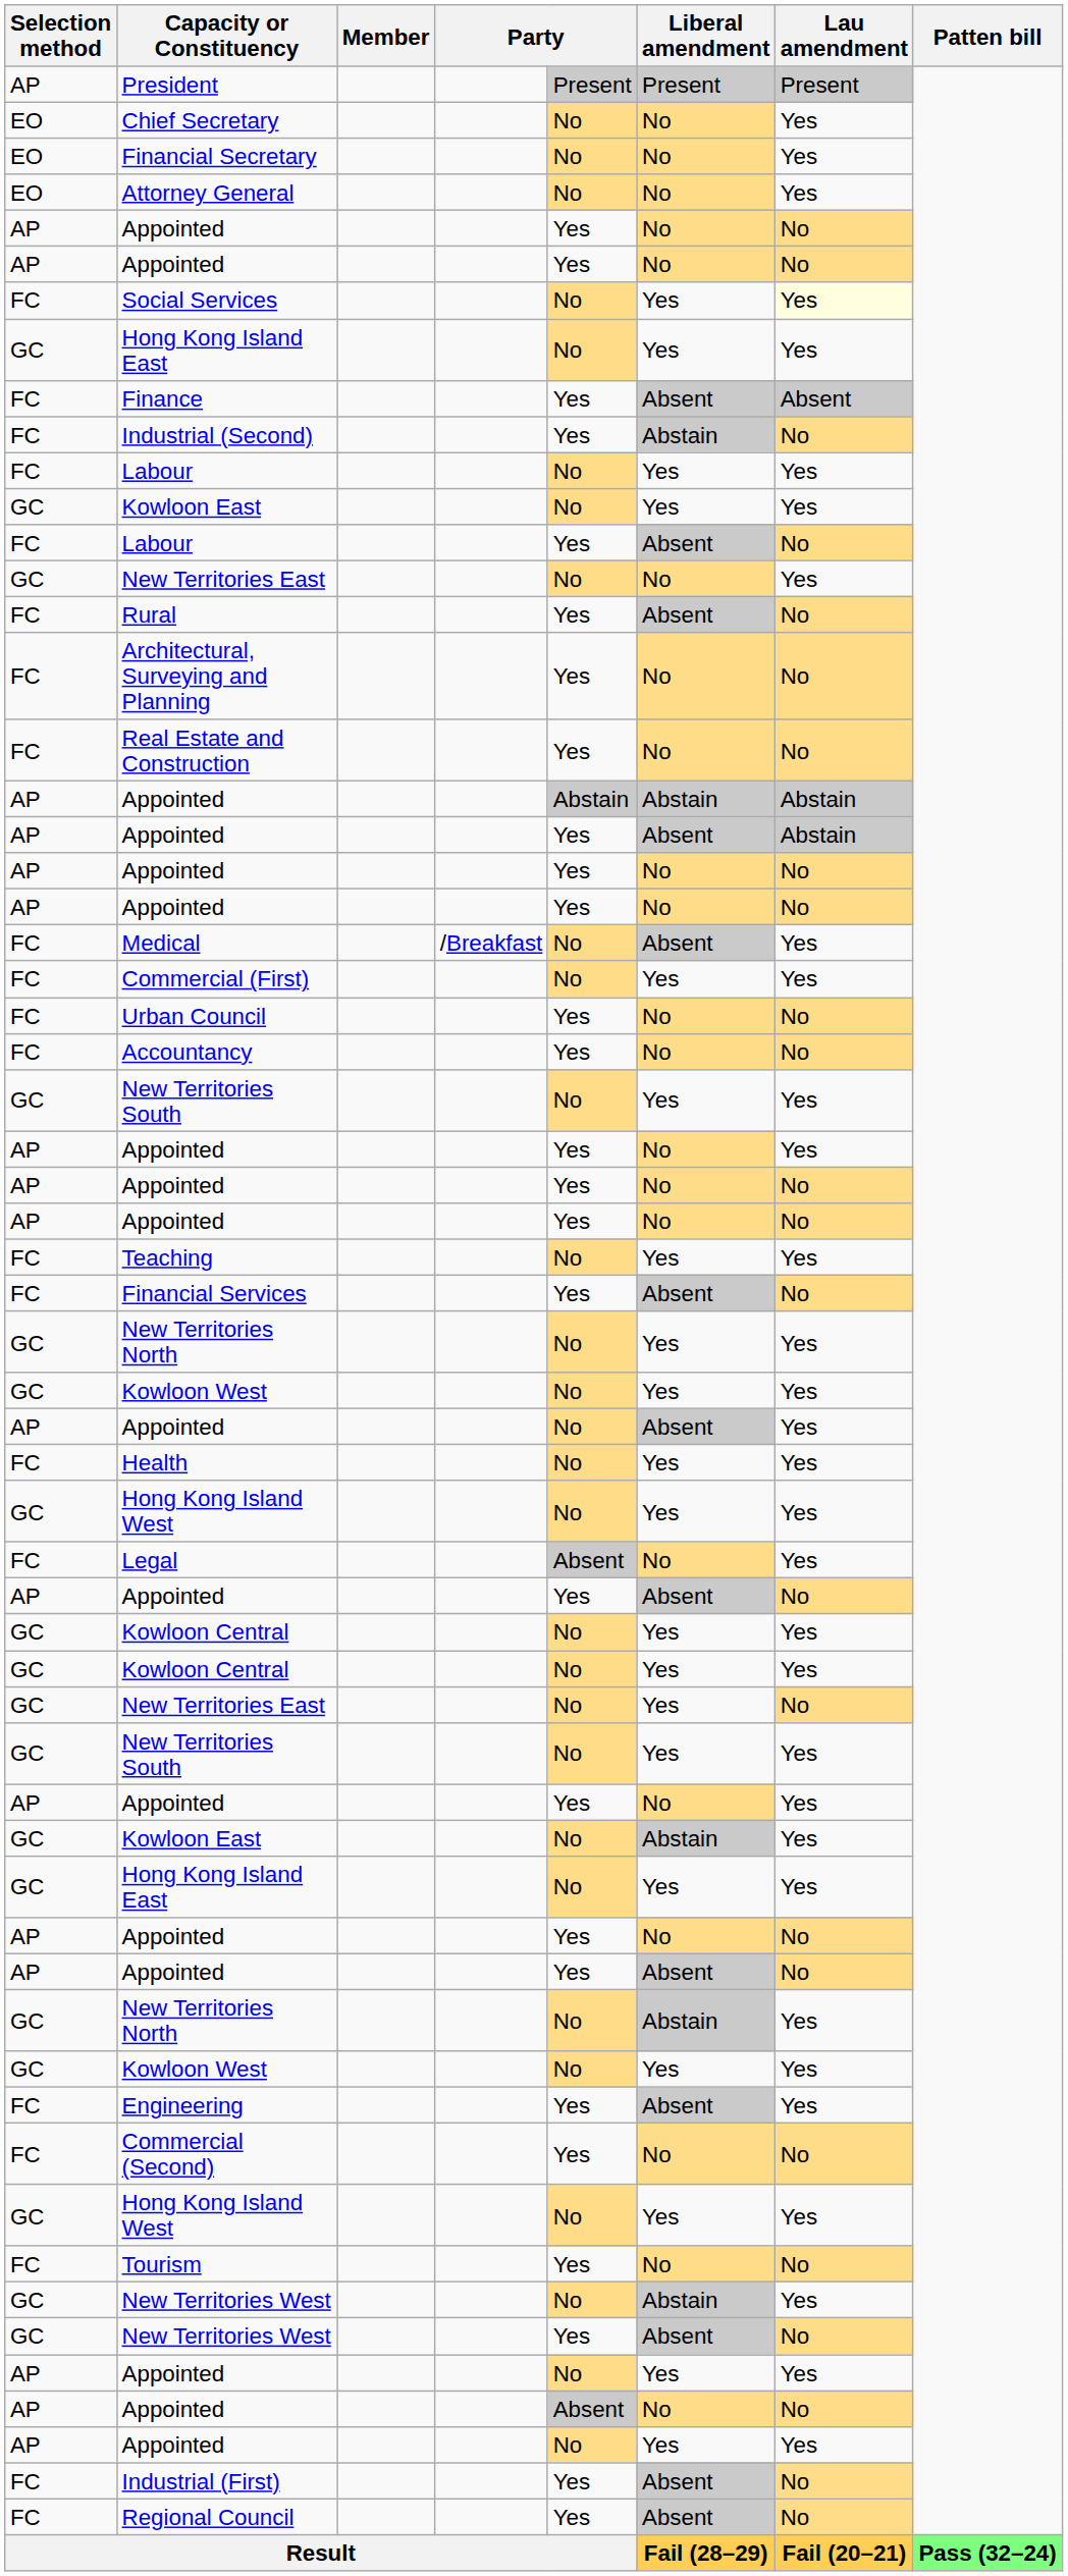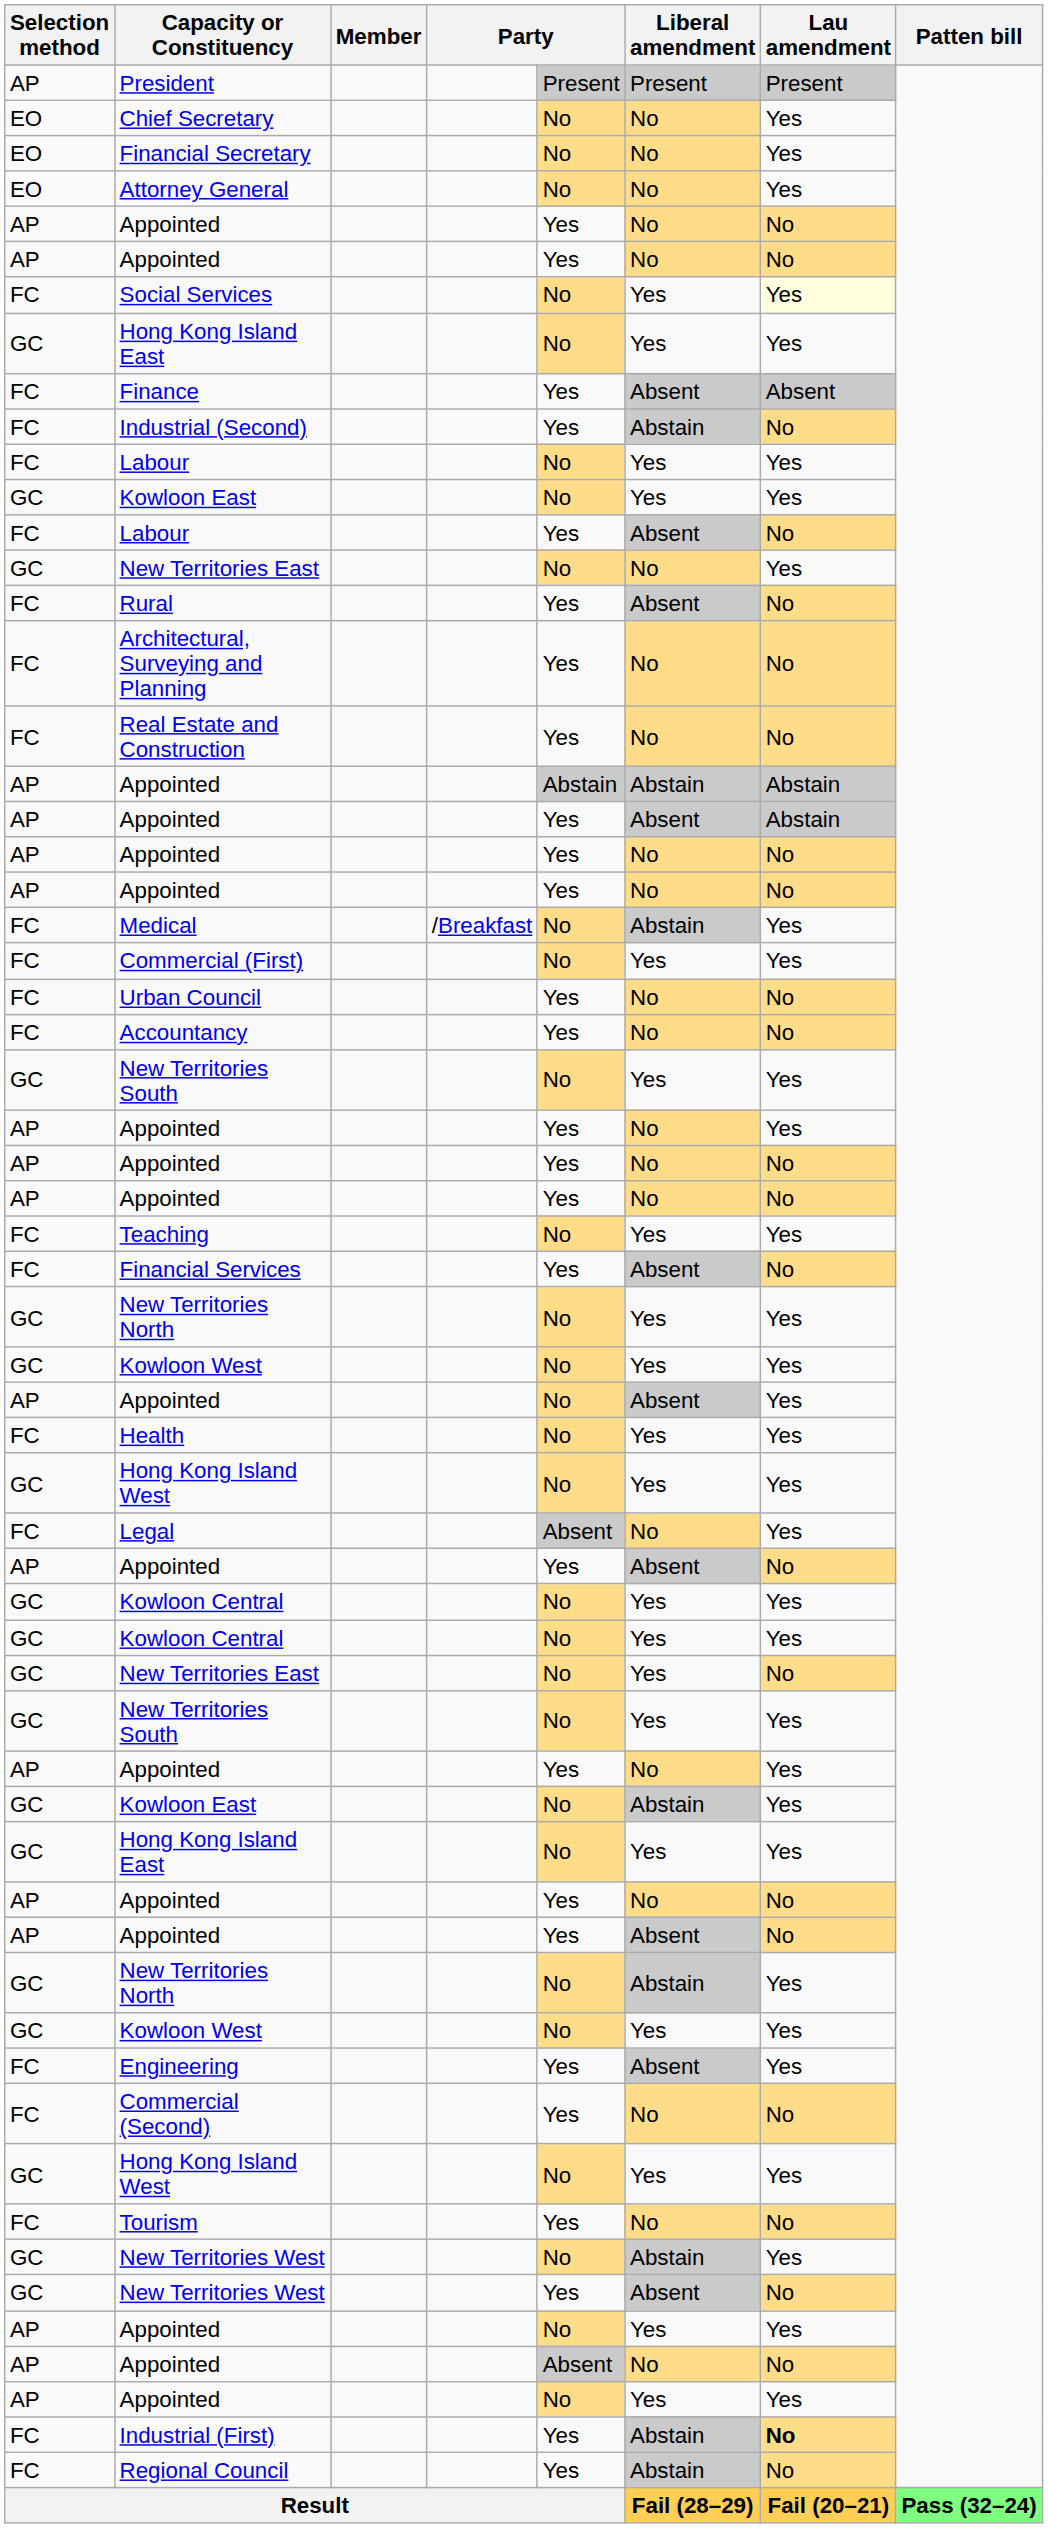 <table class="wikitable sortable" style="font-size: 95%;">
 <tr valign=center>
 <th>Selection<br>method</th>
 <th width="140px">Capacity or<br>Constituency</th>
 <th>Member</th>
 <th colspan=2>Party</th>
 <th>Liberal<br>amendment</th>
 <th>Lau<br>amendment</th>
 <th>Patten bill</th>
 </tr>
 <tr>
 <td>AP</td>
 <td><a href='#'>President</a></td>
 <td></td>
 <td></td>
 <td bgcolor=cacaca>Present</td>
 <td bgcolor=cacaca>Present</td>
 <td bgcolor=cacaca>Present</td>
 </tr>
 <tr>
 <td>EO</td>
 <td><a href='#'>Chief Secretary</a></td>
 <td></td>
 <td></td>
 <td style="background:#ffdd88;"> No</td>
 <td style="background:#ffdd88;"> No</td>
 <td> Yes</td>
 </tr>
 <tr>
 <td>EO</td>
 <td><a href='#'>Financial Secretary</a></td>
 <td></td>
 <td></td>
 <td style="background:#ffdd88;"> No</td>
 <td style="background:#ffdd88;"> No</td>
 <td> Yes</td>
 </tr>
 <tr>
 <td>EO</td>
 <td><a href='#'>Attorney General</a></td>
 <td></td>
 <td></td>
 <td style="background:#ffdd88;"> No</td>
 <td style="background:#ffdd88;"> No</td>
 <td> Yes</td>
 </tr>
 <tr>
 <td>AP</td>
 <td>Appointed</td>
 <td></td>
 <td></td>
 <td> Yes</td>
 <td style="background:#ffdd88;"> No</td>
 <td style="background:#ffdd88;"> No</td>
 </tr>
 <tr>
 <td>AP</td>
 <td>Appointed</td>
 <td></td>
 <td></td>
 <td> Yes</td>
 <td style="background:#ffdd88;"> No</td>
 <td style="background:#ffdd88;"> No</td>
 </tr>
 <tr>
 <td>FC</td>
 <td><a href='#'>Social Services</a></td>
 <td></td>
 <td></td>
 <td style="background:#ffdd88;"> No</td>
 <td> Yes</td>
 <td style="background: lightyellow;"> Yes</td>
 </tr>
 <tr>
 <td>GC</td>
 <td><a href='#'>Hong Kong Island East</a></td>
 <td></td>
 <td></td>
 <td style="background:#ffdd88;"> No</td>
 <td> Yes</td>
 <td> Yes</td>
 </tr>
 <tr>
 <td>FC</td>
 <td><a href='#'>Finance</a></td>
 <td></td>
 <td></td>
 <td> Yes</td>
 <td bgcolor=cacaca>Absent</td>
 <td bgcolor=cacaca>Absent</td>
 </tr>
 <tr>
 <td>FC</td>
 <td><a href='#'>Industrial (Second)</a></td>
 <td></td>
 <td></td>
 <td> Yes</td>
 <td bgcolor=cacaca>Abstain</td>
 <td style="background:#ffdd88;"> No</td>
 </tr>
 <tr>
 <td>FC</td>
 <td><a href='#'>Labour</a></td>
 <td></td>
 <td></td>
 <td style="background:#ffdd88;"> No</td>
 <td> Yes</td>
 <td> Yes</td>
 </tr>
 <tr>
 <td>GC</td>
 <td><a href='#'>Kowloon East</a></td>
 <td></td>
 <td></td>
 <td style="background:#ffdd88;"> No</td>
 <td> Yes</td>
 <td> Yes</td>
 </tr>
 <tr>
 <td>FC</td>
 <td><a href='#'>Labour</a></td>
 <td></td>
 <td></td>
 <td> Yes</td>
 <td bgcolor=cacaca>Absent</td>
 <td style="background:#ffdd88;"> No</td>
 </tr>
 <tr>
 <td>GC</td>
 <td><a href='#'>New Territories East</a></td>
 <td></td>
 <td></td>
 <td style="background:#ffdd88;"> No</td>
 <td style="background:#ffdd88;"> No</td>
 <td> Yes</td>
 </tr>
 <tr>
 <td>FC</td>
 <td><a href='#'>Rural</a></td>
 <td></td>
 <td></td>
 <td> Yes</td>
 <td bgcolor=cacaca>Absent</td>
 <td style="background:#ffdd88;"> No</td>
 </tr>
 <tr>
 <td>FC</td>
 <td><a href='#'>Architectural, Surveying and Planning</a></td>
 <td></td>
 <td></td>
 <td> Yes</td>
 <td style="background:#ffdd88;"> No</td>
 <td style="background:#ffdd88;"> No</td>
 </tr>
 <tr>
 <td>FC</td>
 <td><a href='#'>Real Estate and Construction</a></td>
 <td></td>
 <td></td>
 <td> Yes</td>
 <td style="background:#ffdd88;"> No</td>
 <td style="background:#ffdd88;"> No</td>
 </tr>
 <tr>
 <td>AP</td>
 <td>Appointed</td>
 <td></td>
 <td></td>
 <td bgcolor=cacaca>Abstain</td>
 <td bgcolor=cacaca>Abstain</td>
 <td bgcolor=cacaca>Abstain</td>
 </tr>
 <tr>
 <td>AP</td>
 <td>Appointed</td>
 <td></td>
 <td></td>
 <td> Yes</td>
 <td bgcolor=cacaca>Absent</td>
 <td bgcolor=cacaca>Abstain</td>
 </tr>
 <tr>
 <td>AP</td>
 <td>Appointed</td>
 <td></td>
 <td></td>
 <td> Yes</td>
 <td style="background:#ffdd88;"> No</td>
 <td style="background:#ffdd88;"> No</td>
 </tr>
 <tr>
 <td>AP</td>
 <td>Appointed</td>
 <td></td>
 <td></td>
 <td> Yes</td>
 <td style="background:#ffdd88;"> No</td>
 <td style="background:#ffdd88;"> No</td>
 </tr>
 <tr>
 <td>FC</td>
 <td><a href='#'>Medical</a></td>
 <td></td>
 <td>/<a href='#'>Breakfast</a></td>
 <td style="background:#ffdd88;"> No</td>
-<td bgcolor=cacaca>Absent</td>
+<td bgcolor=cacaca>Abstain</td>
 <td> Yes</td>
 </tr>
 <tr>
 <td>FC</td>
 <td><a href='#'>Commercial (First)</a></td>
 <td></td>
 <td></td>
 <td style="background:#ffdd88;"> No</td>
 <td> Yes</td>
 <td> Yes</td>
 </tr>
 <tr>
 <td>FC</td>
 <td><a href='#'>Urban Council</a></td>
 <td></td>
 <td></td>
 <td> Yes</td>
 <td style="background:#ffdd88;"> No</td>
 <td style="background:#ffdd88;"> No</td>
 </tr>
 <tr>
 <td>FC</td>
 <td><a href='#'>Accountancy</a></td>
 <td></td>
 <td></td>
 <td> Yes</td>
 <td style="background:#ffdd88;"> No</td>
 <td style="background:#ffdd88;"> No</td>
 </tr>
 <tr>
 <td>GC</td>
 <td><a href='#'>New Territories South</a></td>
 <td></td>
 <td></td>
 <td style="background:#ffdd88;"> No</td>
 <td> Yes</td>
 <td> Yes</td>
 </tr>
 <tr>
 <td>AP</td>
 <td>Appointed</td>
 <td></td>
 <td></td>
 <td> Yes</td>
 <td style="background:#ffdd88;"> No</td>
 <td> Yes</td>
 </tr>
 <tr>
 <td>AP</td>
 <td>Appointed</td>
 <td></td>
 <td></td>
 <td> Yes</td>
 <td style="background:#ffdd88;"> No</td>
 <td style="background:#ffdd88;"> No</td>
 </tr>
 <tr>
 <td>AP</td>
 <td>Appointed</td>
 <td></td>
 <td></td>
 <td> Yes</td>
 <td style="background:#ffdd88;"> No</td>
 <td style="background:#ffdd88;"> No</td>
 </tr>
 <tr>
 <td>FC</td>
 <td><a href='#'>Teaching</a></td>
 <td></td>
 <td></td>
 <td style="background:#ffdd88;"> No</td>
 <td> Yes</td>
 <td> Yes</td>
 </tr>
 <tr>
 <td>FC</td>
 <td><a href='#'>Financial Services</a></td>
 <td></td>
 <td></td>
 <td> Yes</td>
 <td bgcolor=cacaca>Absent</td>
 <td style="background:#ffdd88;"> No</td>
 </tr>
 <tr>
 <td>GC</td>
 <td><a href='#'>New Territories North</a></td>
 <td></td>
 <td></td>
 <td style="background:#ffdd88;"> No</td>
 <td> Yes</td>
 <td> Yes</td>
 </tr>
 <tr>
 <td>GC</td>
 <td><a href='#'>Kowloon West</a></td>
 <td></td>
 <td></td>
 <td style="background:#ffdd88;"> No</td>
 <td> Yes</td>
 <td> Yes</td>
 </tr>
 <tr>
 <td>AP</td>
 <td>Appointed</td>
 <td></td>
 <td></td>
 <td style="background:#ffdd88;"> No</td>
 <td bgcolor=cacaca>Absent</td>
 <td> Yes</td>
 </tr>
 <tr>
 <td>FC</td>
 <td><a href='#'>Health</a></td>
 <td></td>
 <td></td>
 <td style="background:#ffdd88;"> No</td>
 <td> Yes</td>
 <td> Yes</td>
 </tr>
 <tr>
 <td>GC</td>
 <td><a href='#'>Hong Kong Island West</a></td>
 <td></td>
 <td></td>
 <td style="background:#ffdd88;"> No</td>
 <td> Yes</td>
 <td> Yes</td>
 </tr>
 <tr>
 <td>FC</td>
 <td><a href='#'>Legal</a></td>
 <td></td>
 <td></td>
 <td bgcolor=cacaca>Absent</td>
 <td style="background:#ffdd88;"> No</td>
 <td> Yes</td>
 </tr>
 <tr>
 <td>AP</td>
 <td>Appointed</td>
 <td></td>
 <td></td>
 <td> Yes</td>
 <td bgcolor=cacaca>Absent</td>
 <td style="background:#ffdd88;"> No</td>
 </tr>
 <tr>
 <td>GC</td>
 <td><a href='#'>Kowloon Central</a></td>
 <td></td>
 <td></td>
 <td style="background:#ffdd88;"> No</td>
 <td> Yes</td>
 <td> Yes</td>
 </tr>
 <tr>
 <td>GC</td>
 <td><a href='#'>Kowloon Central</a></td>
 <td></td>
 <td></td>
 <td style="background:#ffdd88;"> No</td>
 <td> Yes</td>
 <td> Yes</td>
 </tr>
 <tr>
 <td>GC</td>
 <td><a href='#'>New Territories East</a></td>
 <td></td>
 <td></td>
 <td style="background:#ffdd88;"> No</td>
 <td> Yes</td>
 <td style="background:#ffdd88;"> No</td>
 </tr>
 <tr>
 <td>GC</td>
 <td><a href='#'>New Territories South</a></td>
 <td></td>
 <td></td>
 <td style="background:#ffdd88;"> No</td>
 <td> Yes</td>
 <td> Yes</td>
 </tr>
 <tr>
 <td>AP</td>
 <td>Appointed</td>
 <td></td>
 <td></td>
 <td> Yes</td>
 <td style="background:#ffdd88;"> No</td>
 <td> Yes</td>
 </tr>
 <tr>
 <td>GC</td>
 <td><a href='#'>Kowloon East</a></td>
 <td></td>
 <td></td>
 <td style="background:#ffdd88;"> No</td>
 <td bgcolor=cacaca>Abstain</td>
 <td> Yes</td>
 </tr>
 <tr>
 <td>GC</td>
 <td><a href='#'>Hong Kong Island East</a></td>
 <td></td>
 <td></td>
 <td style="background:#ffdd88;"> No</td>
 <td> Yes</td>
 <td> Yes</td>
 </tr>
 <tr>
 <td>AP</td>
 <td>Appointed</td>
 <td></td>
 <td></td>
 <td> Yes</td>
 <td style="background:#ffdd88;"> No</td>
 <td style="background:#ffdd88;"> No</td>
 </tr>
 <tr>
 <td>AP</td>
 <td>Appointed</td>
 <td></td>
 <td></td>
 <td> Yes</td>
 <td bgcolor=cacaca>Absent</td>
 <td style="background:#ffdd88;"> No</td>
 </tr>
 <tr>
 <td>GC</td>
 <td><a href='#'>New Territories North</a></td>
 <td></td>
 <td></td>
 <td style="background:#ffdd88;"> No</td>
 <td bgcolor=cacaca>Abstain</td>
 <td> Yes</td>
 </tr>
 <tr>
 <td>GC</td>
 <td><a href='#'>Kowloon West</a></td>
 <td></td>
 <td></td>
 <td style="background:#ffdd88;"> No</td>
 <td> Yes</td>
 <td> Yes</td>
 </tr>
 <tr>
 <td>FC</td>
 <td><a href='#'>Engineering</a></td>
 <td></td>
 <td></td>
 <td> Yes</td>
 <td bgcolor=cacaca>Absent</td>
 <td> Yes</td>
 </tr>
 <tr>
 <td>FC</td>
 <td><a href='#'>Commercial (Second)</a></td>
 <td></td>
 <td></td>
 <td> Yes</td>
 <td style="background:#ffdd88;"> No</td>
 <td style="background:#ffdd88;"> No</td>
 </tr>
 <tr>
 <td>GC</td>
 <td><a href='#'>Hong Kong Island West</a></td>
 <td></td>
 <td></td>
 <td style="background:#ffdd88;"> No</td>
 <td> Yes</td>
 <td> Yes</td>
 </tr>
 <tr>
 <td>FC</td>
 <td><a href='#'>Tourism</a></td>
 <td></td>
 <td></td>
 <td> Yes</td>
 <td style="background:#ffdd88;"> No</td>
 <td style="background:#ffdd88;"> No</td>
 </tr>
 <tr>
 <td>GC</td>
 <td><a href='#'>New Territories West</a></td>
 <td></td>
 <td></td>
 <td style="background:#ffdd88;"> No</td>
 <td bgcolor=cacaca>Abstain</td>
 <td> Yes</td>
 </tr>
 <tr>
 <td>GC</td>
 <td><a href='#'>New Territories West</a></td>
 <td></td>
 <td></td>
 <td> Yes</td>
 <td bgcolor=cacaca>Absent</td>
 <td style="background:#ffdd88;"> No</td>
 </tr>
 <tr>
 <td>AP</td>
 <td>Appointed</td>
 <td></td>
 <td></td>
 <td style="background:#ffdd88;"> No</td>
 <td> Yes</td>
 <td> Yes</td>
 </tr>
 <tr>
 <td>AP</td>
 <td>Appointed</td>
 <td></td>
 <td></td>
 <td bgcolor=cacaca>Absent</td>
 <td style="background:#ffdd88;"> No</td>
 <td style="background:#ffdd88;"> No</td>
 </tr>
 <tr>
 <td>AP</td>
 <td>Appointed</td>
 <td></td>
 <td></td>
 <td style="background:#ffdd88;"> No</td>
 <td> Yes</td>
 <td> Yes</td>
 </tr>
 <tr>
 <td>FC</td>
 <td><a href='#'>Industrial (First)</a></td>
 <td></td>
 <td></td>
 <td> Yes</td>
-<td bgcolor=cacaca>Absent</td>
-<td style="background:#ffdd88;"> No</td>
+<td bgcolor=cacaca>Abstain</td>
+<td style="background:#ffdd88;"><strong> No</strong></td>
 </tr>
 <tr>
 <td>FC</td>
 <td><a href='#'>Regional Council</a></td>
 <td></td>
 <td></td>
 <td> Yes</td>
-<td bgcolor=cacaca>Absent</td>
+<td bgcolor=cacaca>Abstain</td>
 <td style="background:#ffdd88;"> No</td>
 </tr>
 <tr>
 <th colspan=5>Result</th>
 <th style="background:#ffce55;"> Fail (28–29)</th>
 <th style="background:#ffce55;"> Fail (20–21)</th>
 <th style="background:#7fff7f;"> Pass (32–24)</th>
 </tr>
 </table>
